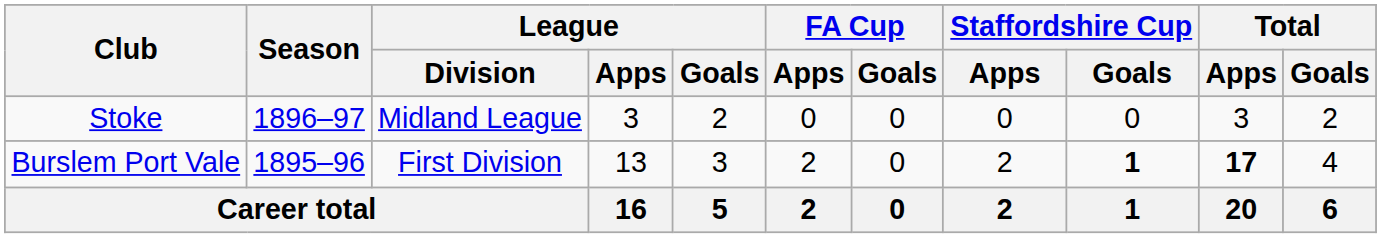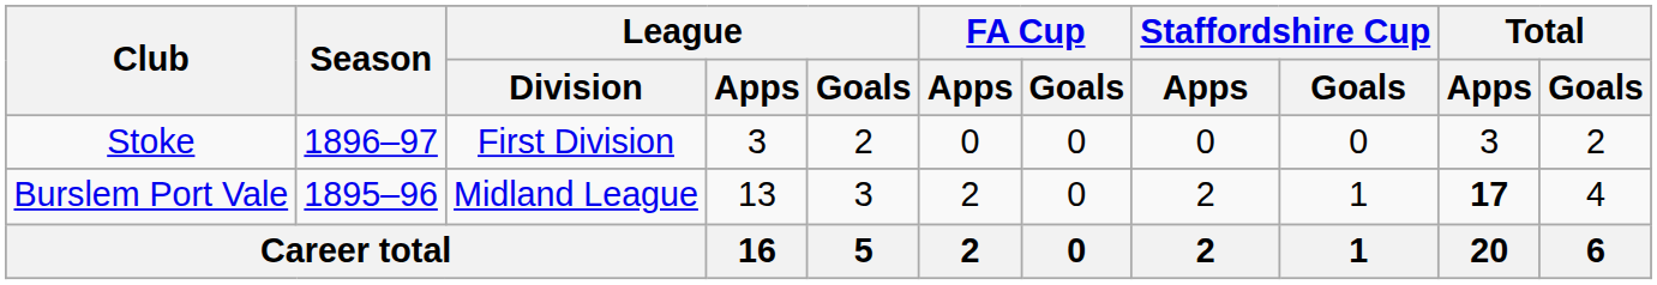 <table class="wikitable" style="text-align: center;">
 <tr>
 <th rowspan="2">Club</th>
 <th rowspan="2">Season</th>
 <th colspan="3">League</th>
 <th colspan="2"><a href='#'>FA Cup</a></th>
 <th colspan="2"><a href='#'>Staffordshire Cup</a></th>
 <th colspan="2">Total</th>
 </tr>
 <tr>
 <th>Division</th>
 <th>Apps</th>
 <th>Goals</th>
 <th>Apps</th>
 <th>Goals</th>
 <th>Apps</th>
 <th>Goals</th>
 <th>Apps</th>
 <th>Goals</th>
 </tr>
 <tr>
 <td><a href='#'>Stoke</a></td>
 <td><a href='#'>1896–97</a></td>
-<td><a href='#'>Midland League</a></td>
+<td><a href='#'>First Division</a></td>
 <td>3</td>
 <td>2</td>
 <td>0</td>
 <td>0</td>
 <td>0</td>
 <td>0</td>
 <td>3</td>
 <td>2</td>
 </tr>
 <tr>
 <td><a href='#'>Burslem Port Vale</a></td>
 <td><a href='#'>1895–96</a></td>
-<td><a href='#'>First Division</a></td>
+<td><a href='#'>Midland League</a></td>
 <td>13</td>
 <td>3</td>
 <td>2</td>
 <td>0</td>
 <td>2</td>
-<td><strong>1</strong></td>
+<td>1</td>
 <td><strong>17</strong></td>
 <td>4</td>
 </tr>
 <tr>
 <th colspan="3">Career total</th>
 <th>16</th>
 <th>5</th>
 <th>2</th>
 <th>0</th>
 <th>2</th>
 <th>1</th>
 <th>20</th>
 <th>6</th>
 </tr>
 </table>
